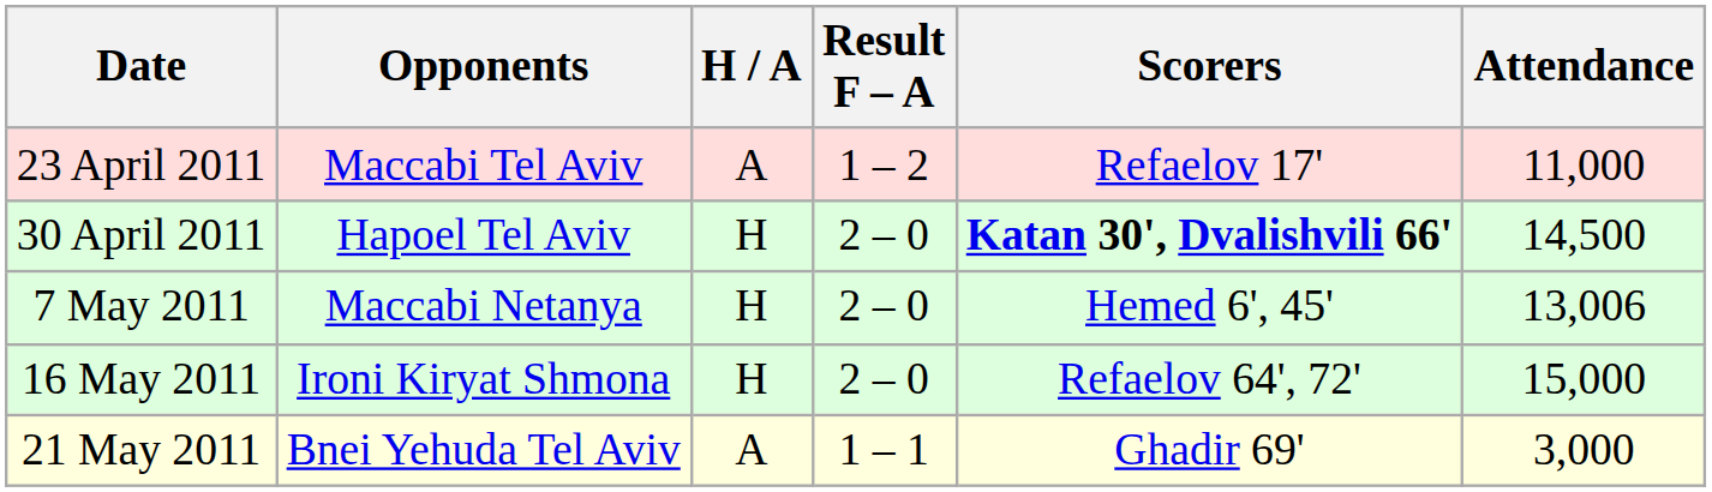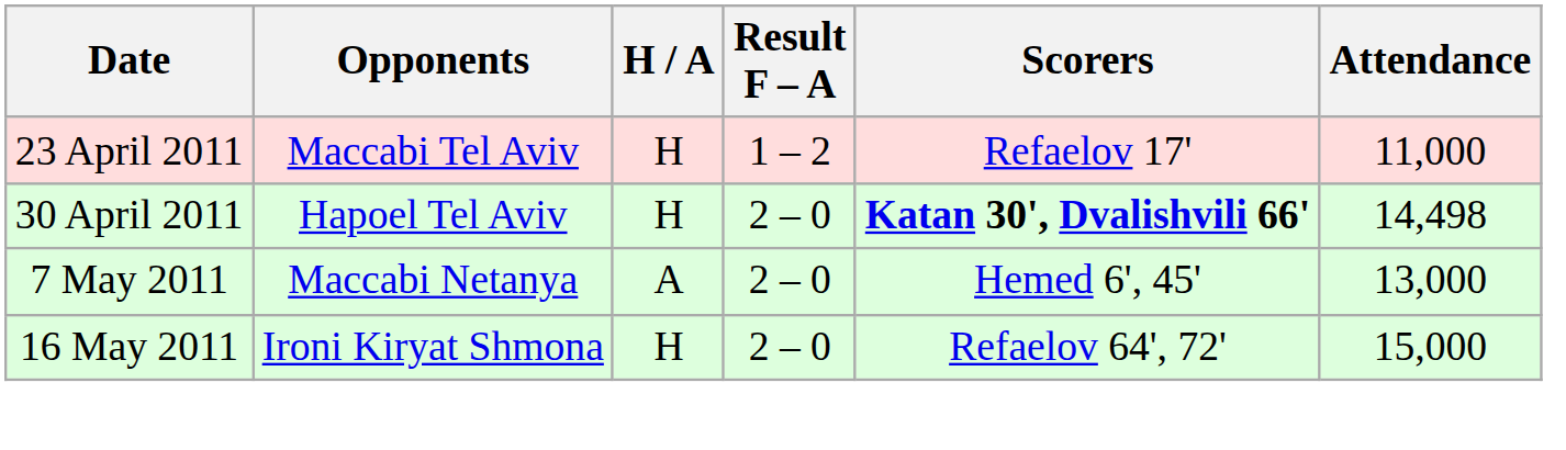 <table class="wikitable" style="text-align:center">
 <tr>
 <th>Date</th>
 <th>Opponents</th>
 <th>H / A</th>
 <th>Result<br>F – A</th>
 <th>Scorers</th>
 <th>Attendance</th>
 </tr>
 <tr bgcolor="#ffdddd">
 <td>23 April 2011</td>
 <td><a href='#'>Maccabi Tel Aviv</a></td>
-<td>A</td>
+<td>H</td>
 <td>1 – 2</td>
 <td><a href='#'>Refaelov</a> 17'</td>
 <td>11,000</td>
 </tr>
 <tr bgcolor="#ddffdd">
 <td>30 April 2011</td>
 <td><a href='#'>Hapoel Tel Aviv</a></td>
 <td>H</td>
 <td>2 – 0</td>
 <td><strong><a href='#'>Katan</a> 30', <a href='#'>Dvalishvili</a> 66'</strong></td>
-<td>14,500</td>
+<td>14,498</td>
 </tr>
 <tr bgcolor="#ddffdd">
 <td>7 May 2011</td>
 <td><a href='#'>Maccabi Netanya</a></td>
-<td>H</td>
+<td>A</td>
 <td>2 – 0</td>
 <td><a href='#'>Hemed</a> 6', 45'</td>
-<td>13,006</td>
+<td>13,000</td>
 </tr>
 <tr bgcolor="#ddffdd">
 <td>16 May 2011</td>
 <td><a href='#'>Ironi Kiryat Shmona</a></td>
 <td>H</td>
 <td>2 – 0</td>
 <td><a href='#'>Refaelov</a> 64', 72'</td>
 <td>15,000</td>
 </tr>
-<tr bgcolor="#ffffdd">
-<td>21 May 2011</td>
-<td><a href='#'>Bnei Yehuda Tel Aviv</a></td>
-<td>A</td>
-<td>1 – 1</td>
-<td><a href='#'>Ghadir</a> 69'</td>
-<td>3,000</td>
-</tr>
 </table>
